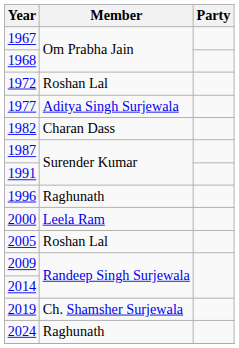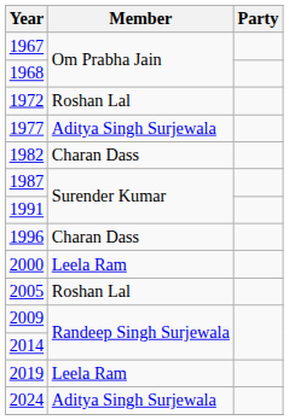 <table class="wikitable">
 <tr>
 <th>Year</th>
 <th>Member</th>
 <th colspan=2>Party</th>
 </tr>
 <tr>
 <td><a href='#'>1967</a></td>
 <td rowspan="2">Om Prabha Jain</td>
 <td></td>
 </tr>
 <tr>
 <td><a href='#'>1968</a></td>
 </tr>
 <tr>
 <td><a href='#'>1972</a></td>
 <td>Roshan Lal</td>
 <td></td>
 </tr>
 <tr>
 <td><a href='#'>1977</a></td>
 <td><a href='#'>Aditya Singh Surjewala</a></td>
 <td></td>
 </tr>
 <tr>
 <td><a href='#'>1982</a></td>
 <td>Charan Dass</td>
 <td></td>
 </tr>
 <tr>
 <td><a href='#'>1987</a></td>
 <td rowspan=2>Surender Kumar</td>
 <td></td>
 </tr>
 <tr>
 <td><a href='#'>1991</a></td>
 <td></td>
 </tr>
 <tr>
 <td><a href='#'>1996</a></td>
-<td>Raghunath</td>
+<td>Charan Dass</td>
 <td></td>
 </tr>
 <tr>
 <td><a href='#'>2000</a></td>
 <td><a href='#'>Leela Ram</a></td>
 <td></td>
 </tr>
 <tr>
 <td><a href='#'>2005</a></td>
 <td>Roshan Lal</td>
 <td></td>
 </tr>
 <tr>
 <td><a href='#'>2009</a></td>
 <td rowspan=2><a href='#'>Randeep Singh Surjewala</a></td>
 </tr>
 <tr>
 <td><a href='#'>2014</a></td>
 </tr>
 <tr>
 <td><a href='#'>2019</a></td>
-<td>Ch. <a href='#'>Shamsher Surjewala</a></td>
+<td><a href='#'>Leela Ram</a></td>
 <td></td>
 </tr>
 <tr>
 <td><a href='#'>2024</a></td>
-<td>Raghunath</td>
+<td><a href='#'>Aditya Singh Surjewala</a></td>
 <td></td>
 </tr>
 <tr>
 </tr>
 </table>
